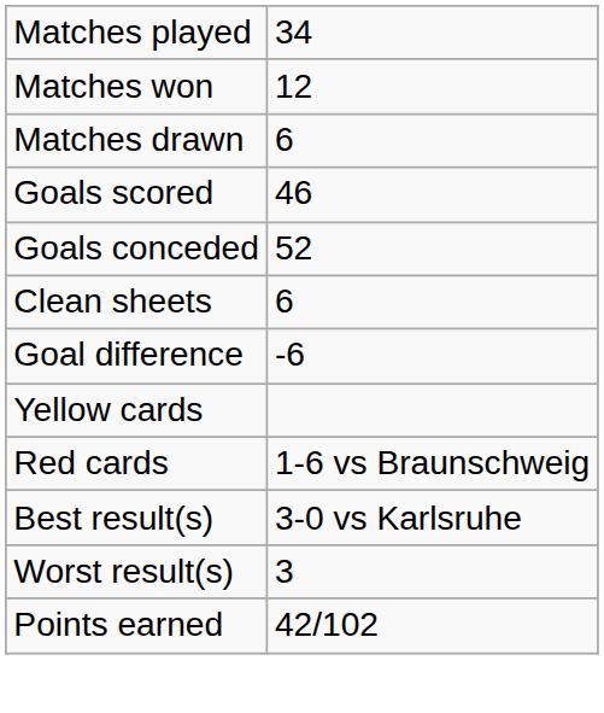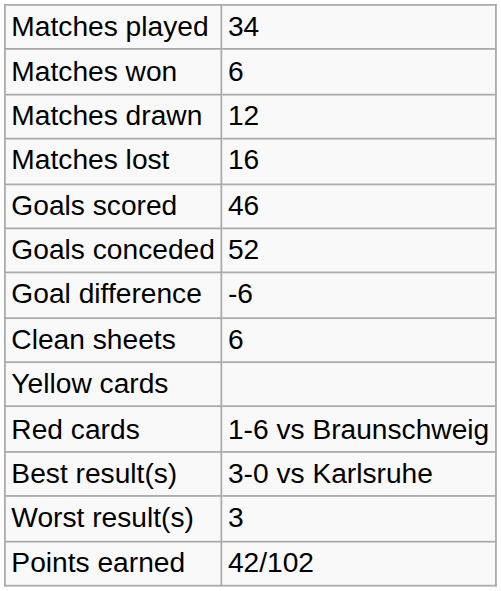 <table class="wikitable">
 <tr>
 <td>Matches played</td>
 <td>34</td>
 </tr>
 <tr>
 <td>Matches won</td>
+<td>6</td>
+</tr>
+<tr>
+<td>Matches drawn</td>
 <td>12</td>
 </tr>
 <tr>
-<td>Matches drawn</td>
-<td>6</td>
+<td>Matches lost</td>
+<td>16</td>
 </tr>
 <tr>
 <td>Goals scored</td>
 <td>46</td>
 </tr>
 <tr>
 <td>Goals conceded</td>
 <td>52</td>
 </tr>
 <tr>
+<td>Goal difference</td>
+<td>-6</td>
+</tr>
+<tr>
 <td>Clean sheets</td>
 <td>6</td>
-</tr>
-<tr>
-<td>Goal difference</td>
-<td>-6</td>
 </tr>
 <tr>
 <td>Yellow cards</td>
 <td></td>
 </tr>
 <tr>
 <td>Red cards</td>
 <td>1-6 vs Braunschweig</td>
 </tr>
 <tr>
 <td>Best result(s)</td>
 <td>3-0 vs Karlsruhe</td>
 </tr>
 <tr>
 <td>Worst result(s)</td>
 <td>3</td>
 </tr>
 <tr>
 <td>Points earned</td>
 <td>42/102</td>
 </tr>
 </table>
